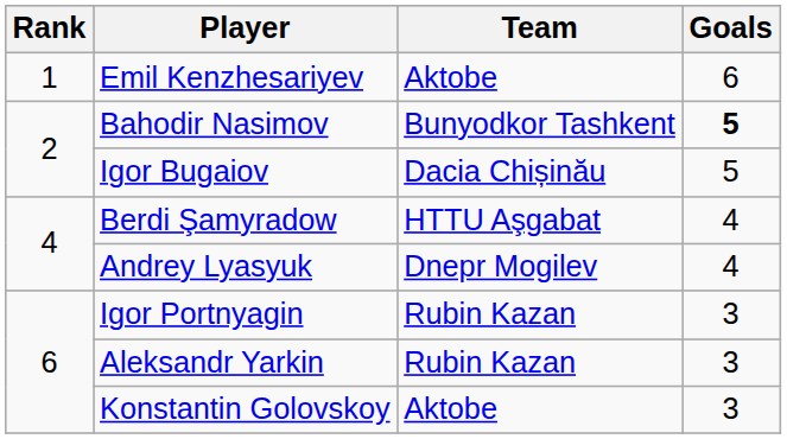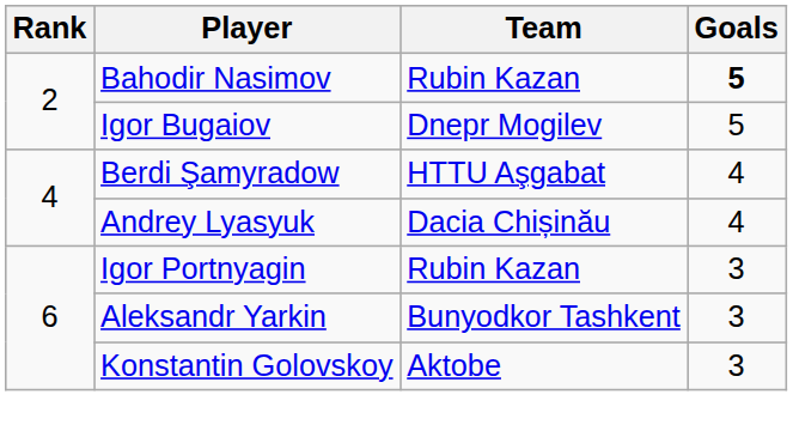 <table class="wikitable">
 <tr>
 <th>Rank</th>
 <th>Player</th>
 <th>Team</th>
 <th>Goals</th>
 </tr>
 <tr>
-<td align=center>1</td>
-<td> <a href='#'>Emil Kenzhesariyev</a></td>
-<td> <a href='#'>Aktobe</a></td>
-<td align=center>6</td>
-</tr>
-<tr>
 <td align=center rowspan="2">2</td>
 <td> <a href='#'>Bahodir Nasimov</a></td>
-<td> <a href='#'>Bunyodkor Tashkent</a></td>
+<td> <a href='#'>Rubin Kazan</a></td>
 <td align=center><strong>5</strong></td>
 </tr>
 <tr>
 <td> <a href='#'>Igor Bugaiov</a></td>
-<td> <a href='#'>Dacia Chișinău</a></td>
+<td> <a href='#'>Dnepr Mogilev</a></td>
 <td align=center>5</td>
 </tr>
 <tr>
 <td align=center rowspan="2">4</td>
 <td> <a href='#'>Berdi Şamyradow</a></td>
 <td> <a href='#'>HTTU Aşgabat</a></td>
 <td align=center>4</td>
 </tr>
 <tr>
 <td> <a href='#'>Andrey Lyasyuk</a></td>
-<td> <a href='#'>Dnepr Mogilev</a></td>
+<td> <a href='#'>Dacia Chișinău</a></td>
 <td align=center>4</td>
 </tr>
 <tr>
 <td align=center rowspan="3">6</td>
 <td> <a href='#'>Igor Portnyagin</a></td>
 <td> <a href='#'>Rubin Kazan</a></td>
 <td align=center>3</td>
 </tr>
 <tr>
 <td> <a href='#'>Aleksandr Yarkin</a></td>
-<td> <a href='#'>Rubin Kazan</a></td>
+<td> <a href='#'>Bunyodkor Tashkent</a></td>
 <td align=center>3</td>
 </tr>
 <tr>
 <td> <a href='#'>Konstantin Golovskoy</a></td>
 <td> <a href='#'>Aktobe</a></td>
 <td align=center>3</td>
 </tr>
 </table>
